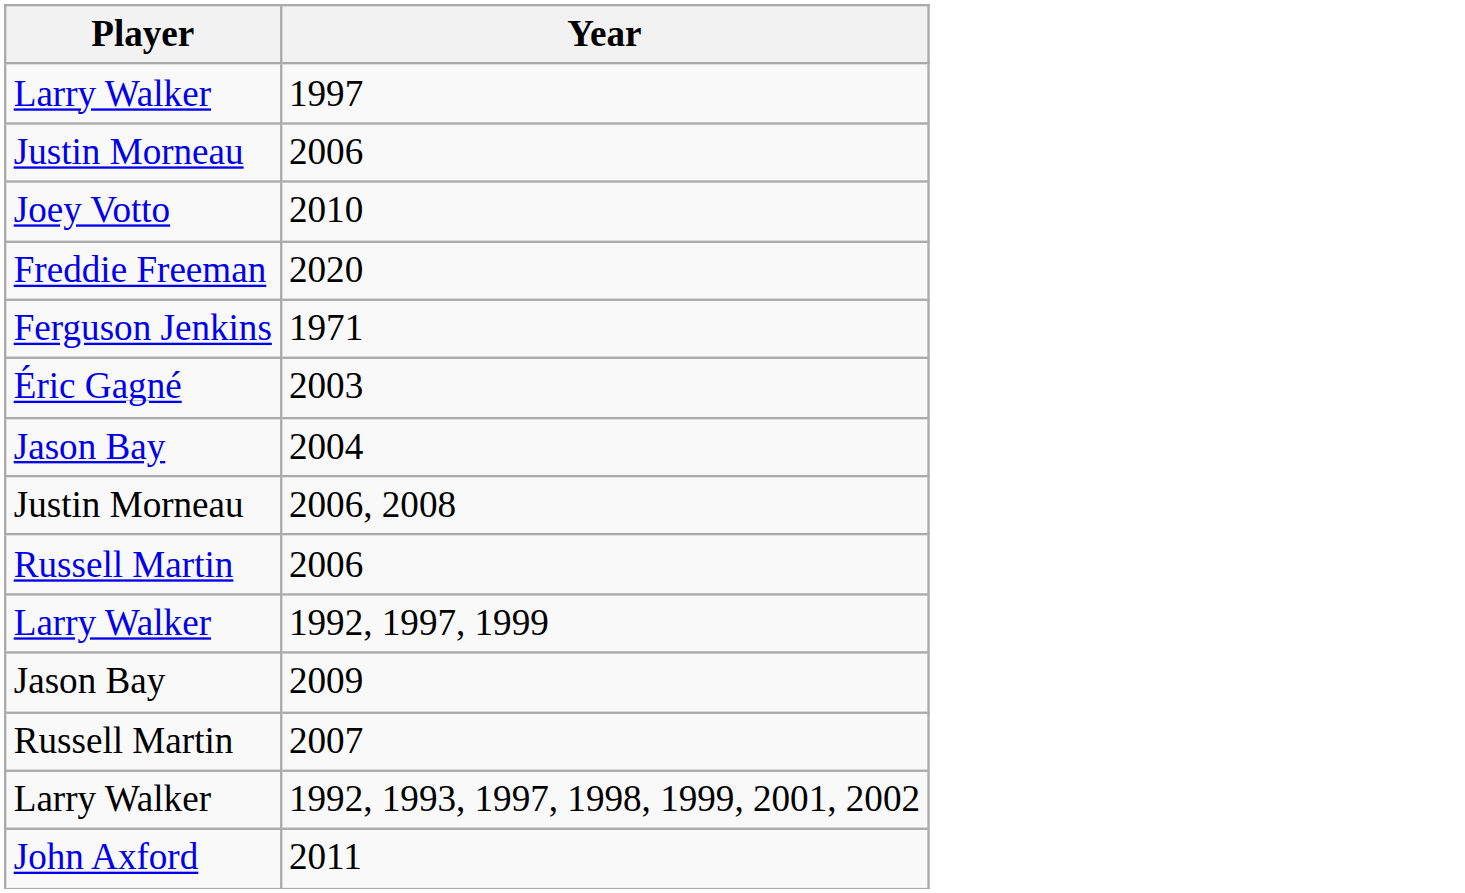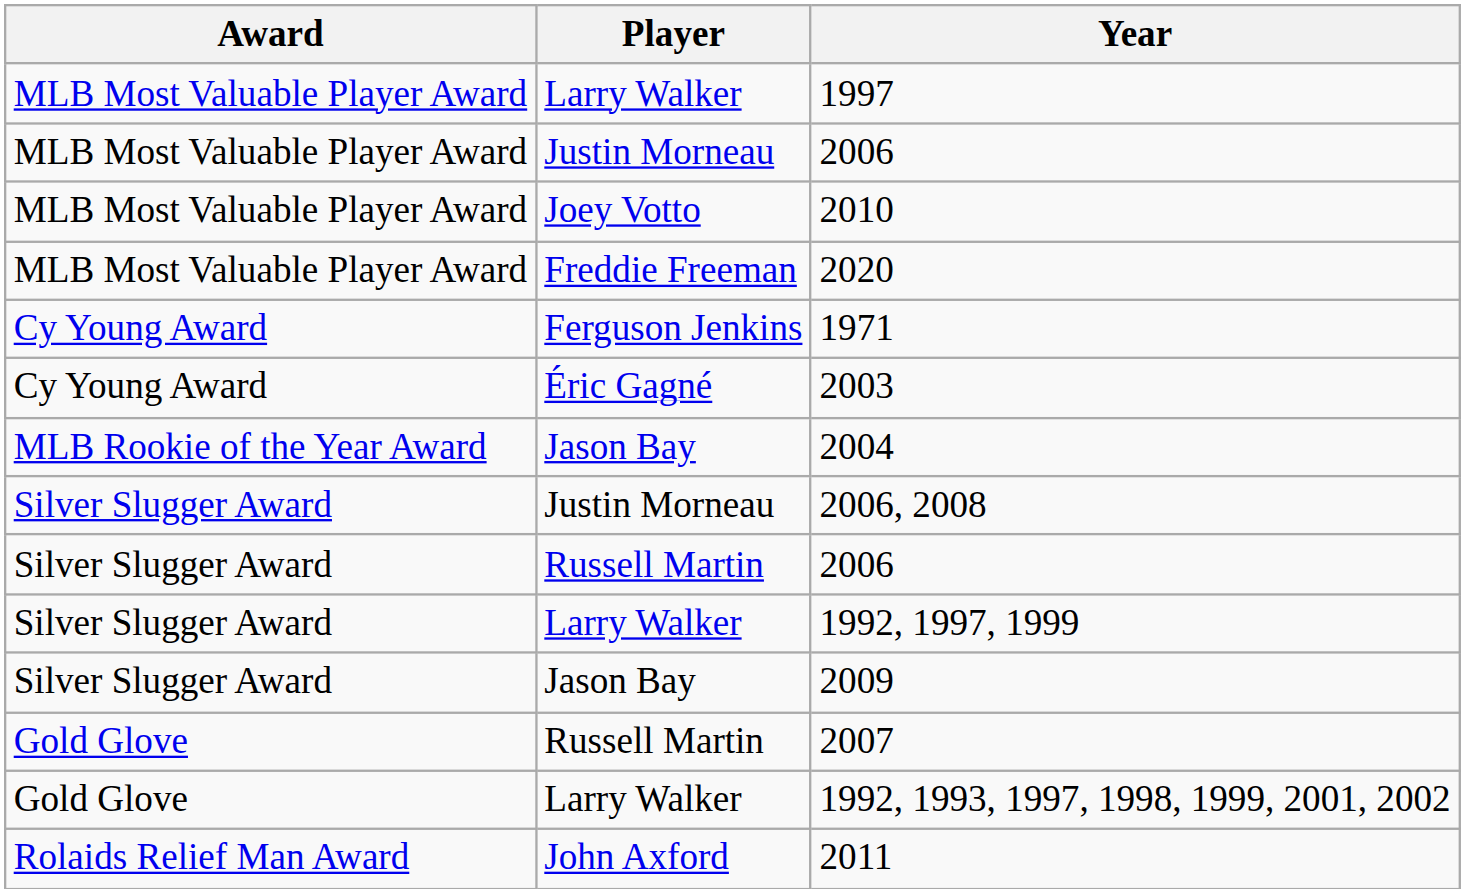 <table class="wikitable">
 <tr>
+<th>Award</th>
 <th>Player</th>
 <th>Year</th>
 </tr>
 <tr>
+<td><a href='#'>MLB Most Valuable Player Award</a></td>
 <td><a href='#'>Larry Walker</a></td>
 <td>1997</td>
 </tr>
 <tr>
+<td>MLB Most Valuable Player Award</td>
 <td><a href='#'>Justin Morneau</a></td>
 <td>2006</td>
 </tr>
 <tr>
+<td>MLB Most Valuable Player Award</td>
 <td><a href='#'>Joey Votto</a></td>
 <td>2010</td>
 </tr>
 <tr>
+<td>MLB Most Valuable Player Award</td>
 <td><a href='#'>Freddie Freeman</a></td>
 <td>2020</td>
 </tr>
 <tr>
+<td><a href='#'>Cy Young Award</a></td>
 <td><a href='#'>Ferguson Jenkins</a></td>
 <td>1971</td>
 </tr>
 <tr>
+<td>Cy Young Award</td>
 <td><a href='#'>Éric Gagné</a></td>
 <td>2003</td>
 </tr>
 <tr>
+<td><a href='#'>MLB Rookie of the Year Award</a></td>
 <td><a href='#'>Jason Bay</a></td>
 <td>2004</td>
 </tr>
 <tr>
+<td><a href='#'>Silver Slugger Award</a></td>
 <td>Justin Morneau</td>
 <td>2006, 2008</td>
 </tr>
 <tr>
+<td>Silver Slugger Award</td>
 <td><a href='#'>Russell Martin</a></td>
 <td>2006</td>
 </tr>
 <tr>
+<td>Silver Slugger Award</td>
 <td><a href='#'>Larry Walker</a></td>
 <td>1992, 1997, 1999</td>
 </tr>
 <tr>
+<td>Silver Slugger Award</td>
 <td>Jason Bay</td>
 <td>2009</td>
 </tr>
 <tr>
+<td><a href='#'>Gold Glove</a></td>
 <td>Russell Martin</td>
 <td>2007</td>
 </tr>
 <tr>
+<td>Gold Glove</td>
 <td>Larry Walker</td>
 <td>1992, 1993, 1997, 1998, 1999, 2001, 2002</td>
 </tr>
 <tr>
+<td><a href='#'>Rolaids Relief Man Award</a></td>
 <td><a href='#'>John Axford</a></td>
 <td>2011</td>
 </tr>
 </table>
